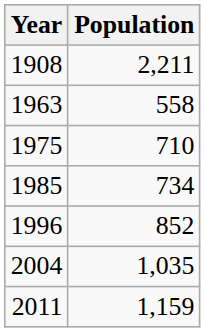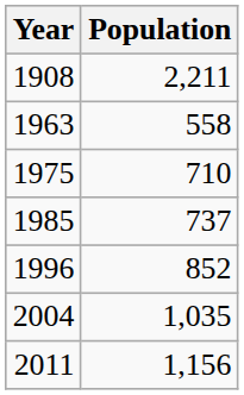 <table class="wikitable" style="line-height:1.1em;">
 <tr>
 <th>Year</th>
 <th>Population</th>
 </tr>
 <tr align="right">
 <td>1908</td>
 <td>2,211</td>
 </tr>
 <tr align="right">
 <td>1963</td>
 <td>558</td>
 </tr>
 <tr align="right">
 <td>1975</td>
 <td>710</td>
 </tr>
 <tr align="right">
 <td>1985</td>
-<td>734</td>
+<td>737</td>
 </tr>
 <tr align="right">
 <td>1996</td>
 <td>852</td>
 </tr>
 <tr align="right">
 <td>2004</td>
 <td>1,035</td>
 </tr>
 <tr align="right">
 <td>2011</td>
-<td>1,159</td>
+<td>1,156</td>
 </tr>
 </table>
